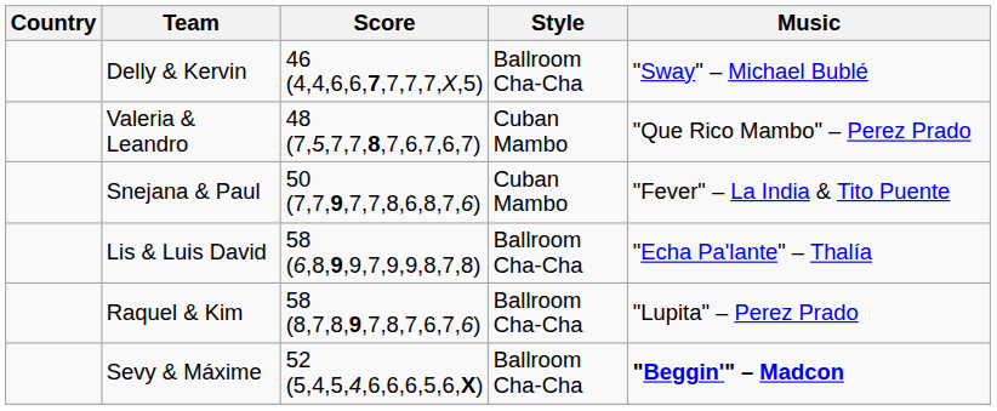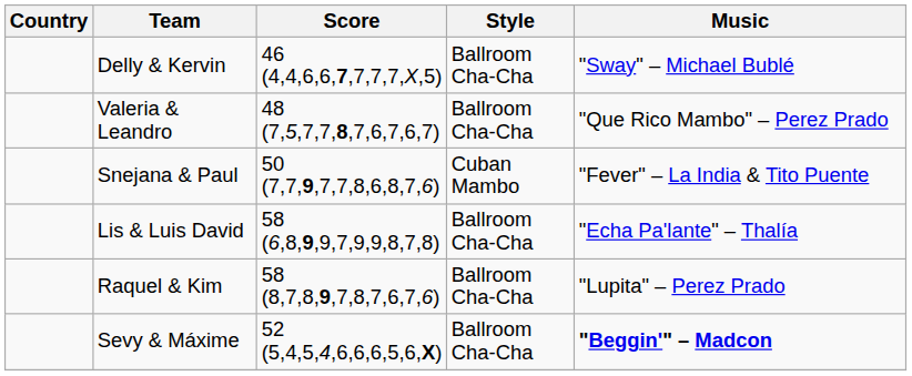 <table class="wikitable" style="width:80%">
 <tr>
 <th style="width:5%;">Country</th>
 <th style="width:20%;">Team</th>
 <th style="width:18%;">Score</th>
 <th style="width:15%;">Style</th>
 <th style="width:60%;">Music</th>
 </tr>
 <tr>
 <td></td>
 <td>Delly & Kervin</td>
 <td>46 (4,4,6,6,<strong>7</strong>,7,7,7,<em>X</em>,5)</td>
 <td>Ballroom Cha-Cha</td>
 <td>"<a href='#'>Sway</a>" – <a href='#'>Michael Bublé</a></td>
 </tr>
 <tr>
 <td></td>
 <td>Valeria & Leandro</td>
 <td>48 (7,<em>5</em>,7,7,<strong>8</strong>,7,6,7,6,7)</td>
-<td>Cuban Mambo</td>
+<td>Ballroom Cha-Cha</td>
 <td>"Que Rico Mambo" – <a href='#'>Perez Prado</a></td>
 </tr>
 <tr>
 <td></td>
 <td>Snejana & Paul</td>
 <td>50 (7,7,<strong>9</strong>,7,7,8,6,8,7,<em>6</em>)</td>
 <td>Cuban Mambo</td>
 <td>"Fever" – <a href='#'>La India</a> & <a href='#'>Tito Puente</a></td>
 </tr>
 <tr>
 <td></td>
 <td>Lis & Luis David</td>
 <td>58 (<em>6</em>,8,<strong>9</strong>,9,7,9,9,8,7,8)</td>
 <td>Ballroom Cha-Cha</td>
 <td>"<a href='#'>Echa Pa'lante</a>" – <a href='#'>Thalía</a></td>
 </tr>
 <tr>
 <td></td>
 <td>Raquel & Kim</td>
 <td>58 (8,7,8,<strong>9</strong>,7,8,7,6,7,<em>6</em>)</td>
 <td>Ballroom Cha-Cha</td>
 <td>"Lupita" – <a href='#'>Perez Prado</a></td>
 </tr>
 <tr>
 <td></td>
 <td>Sevy & Máxime</td>
 <td>52 (5,4,5,<em>4</em>,6,6,6,5,6,<strong>X</strong>)</td>
 <td>Ballroom Cha-Cha</td>
 <td><strong>"<a href='#'>Beggin'</a>" – <a href='#'>Madcon</a></strong></td>
 </tr>
 <tr>
 </tr>
 </table>
